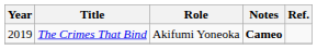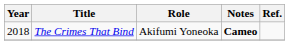 <table class="wikitable">
 <tr>
 <th>Year</th>
 <th>Title</th>
 <th>Role</th>
 <th>Notes</th>
 <th>Ref.</th>
 </tr>
 <tr>
-<td>2019</td>
+<td>2018</td>
 <td><em><a href='#'>The Crimes That Bind</a></em></td>
 <td>Akifumi Yoneoka</td>
 <td><strong>Cameo</strong></td>
 <td></td>
 </tr>
 <tr>
 </tr>
 </table>
